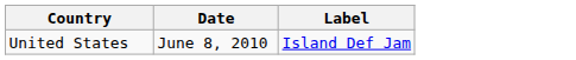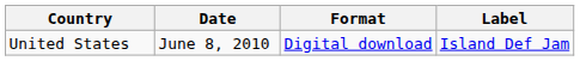 <table class="wikitable">
 <tr>
 <th width="120">Country</th>
 <th width="100">Date</th>
+<th>Format</th>
 <th>Label</th>
 </tr>
 <tr>
 <td>United States</td>
 <td>June 8, 2010</td>
+<td><a href='#'>Digital download</a></td>
 <td><a href='#'>Island Def Jam</a></td>
 </tr>
 </table>
